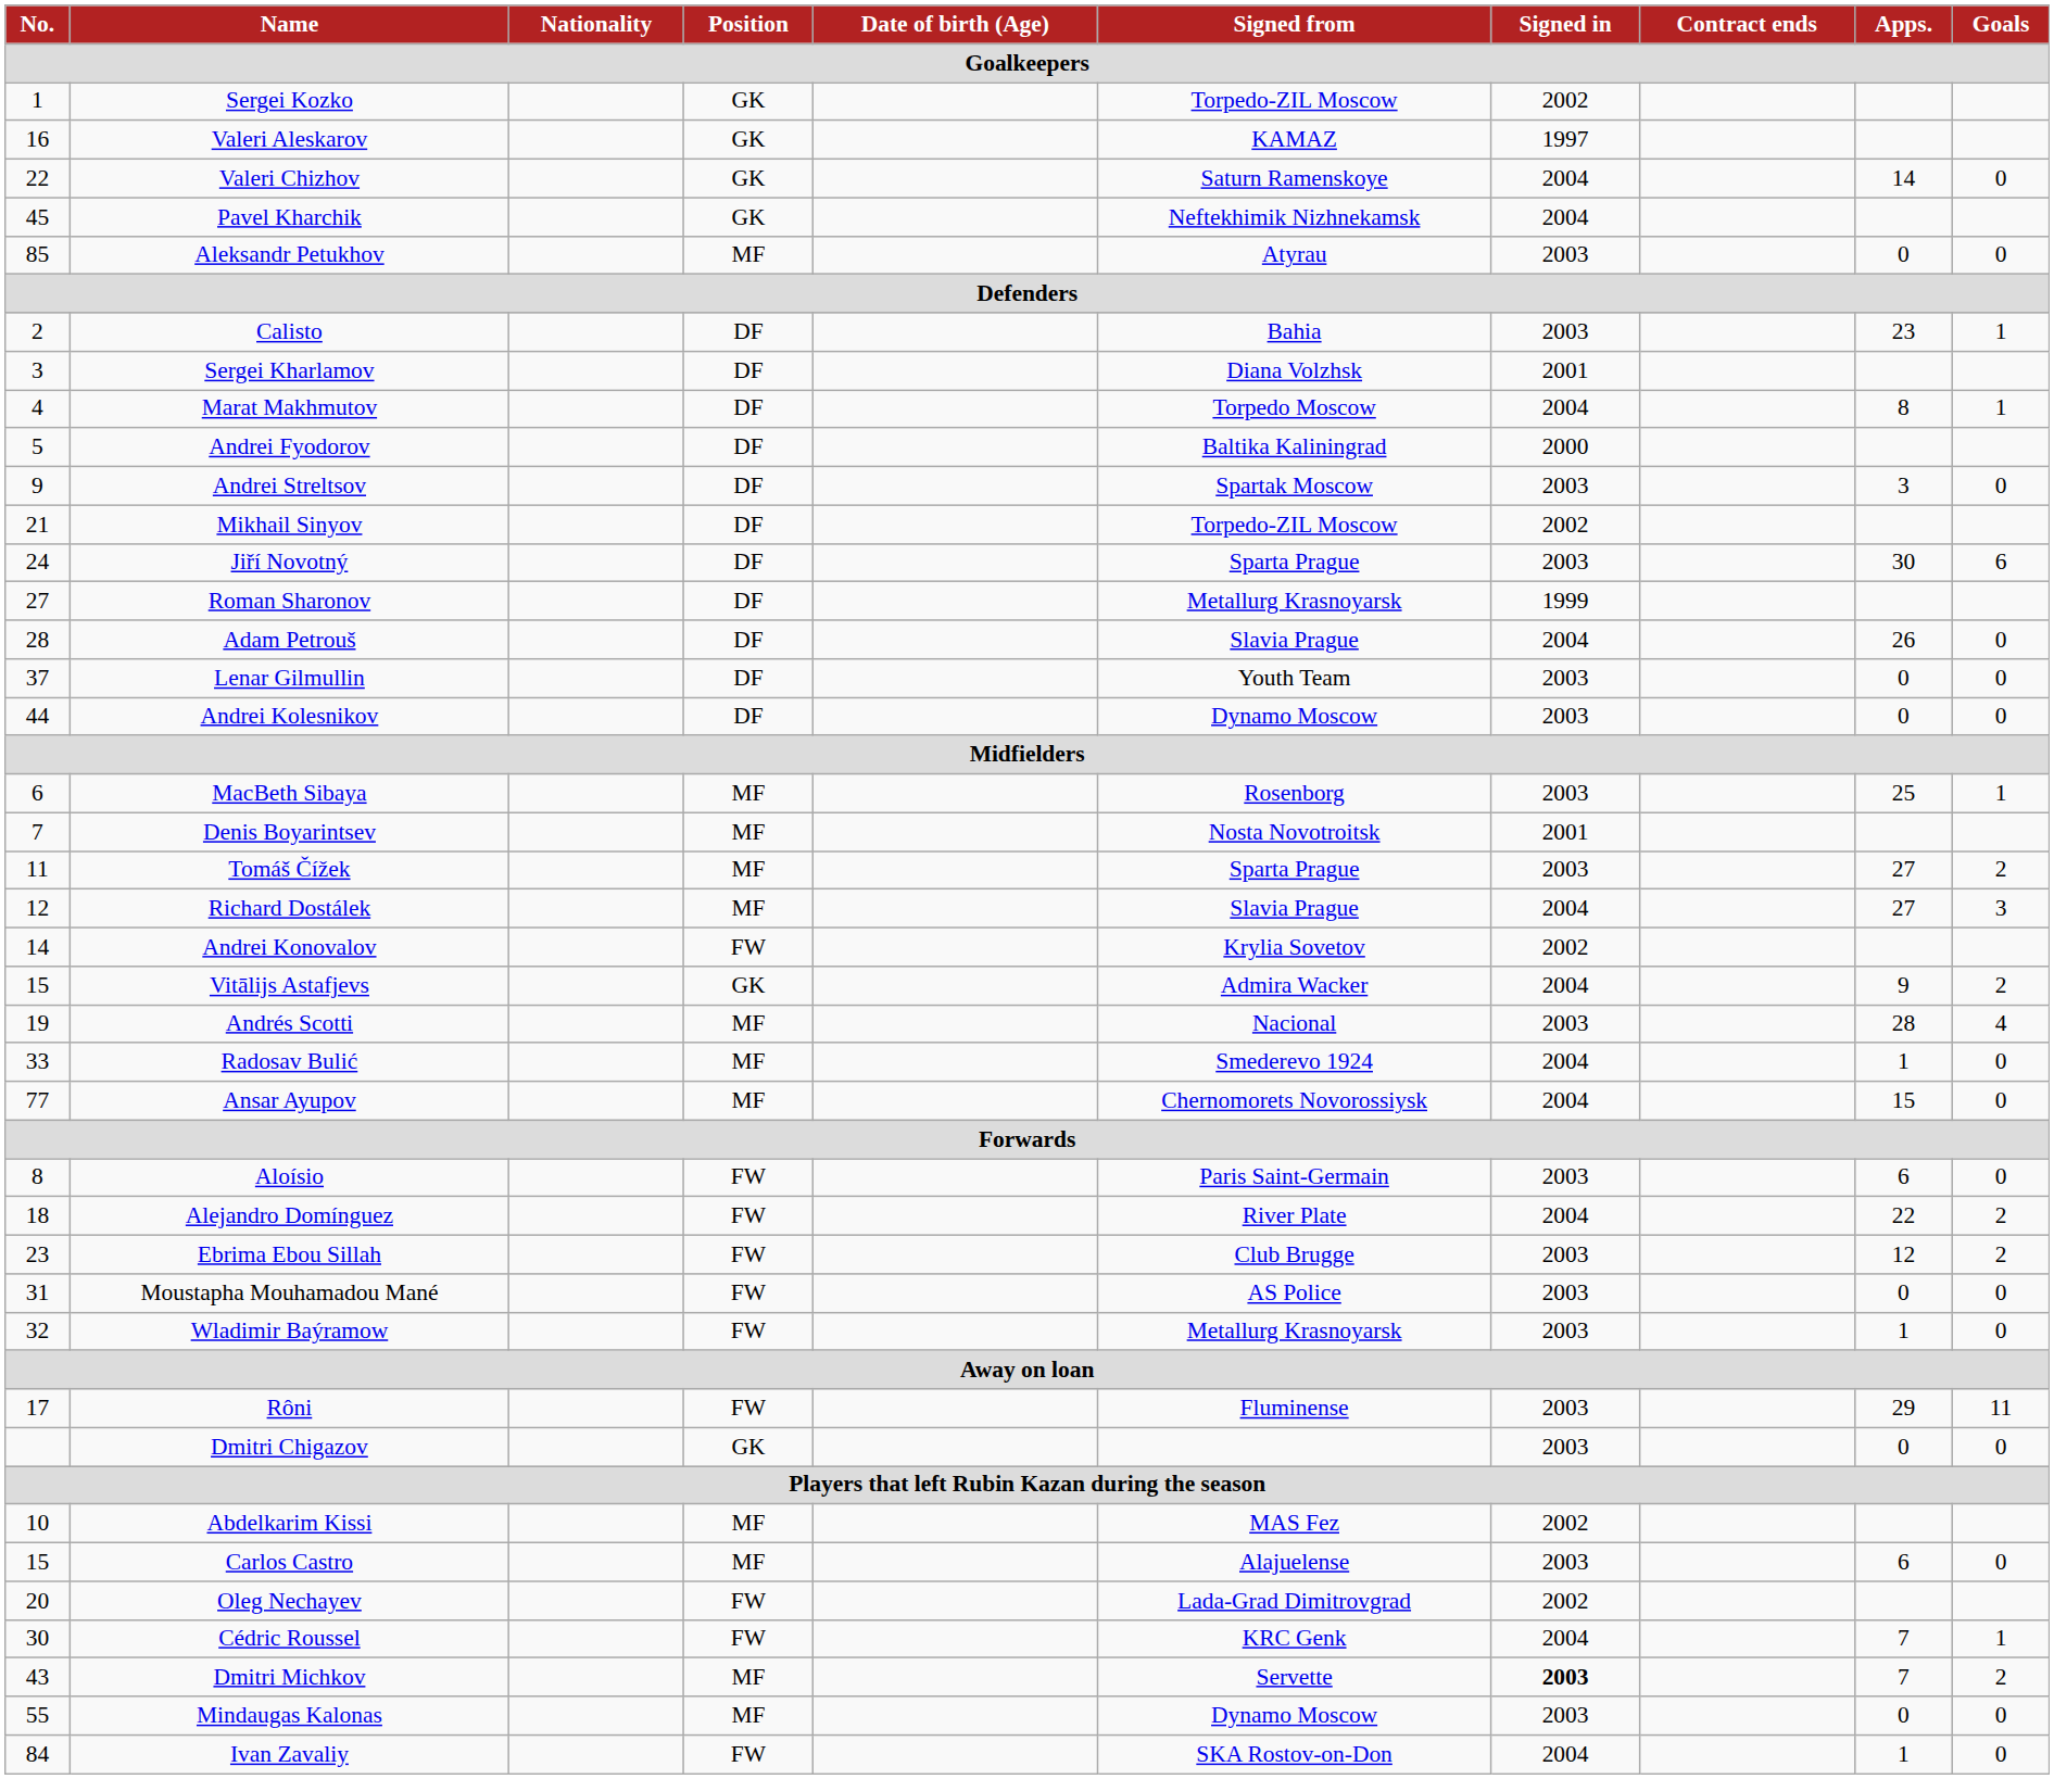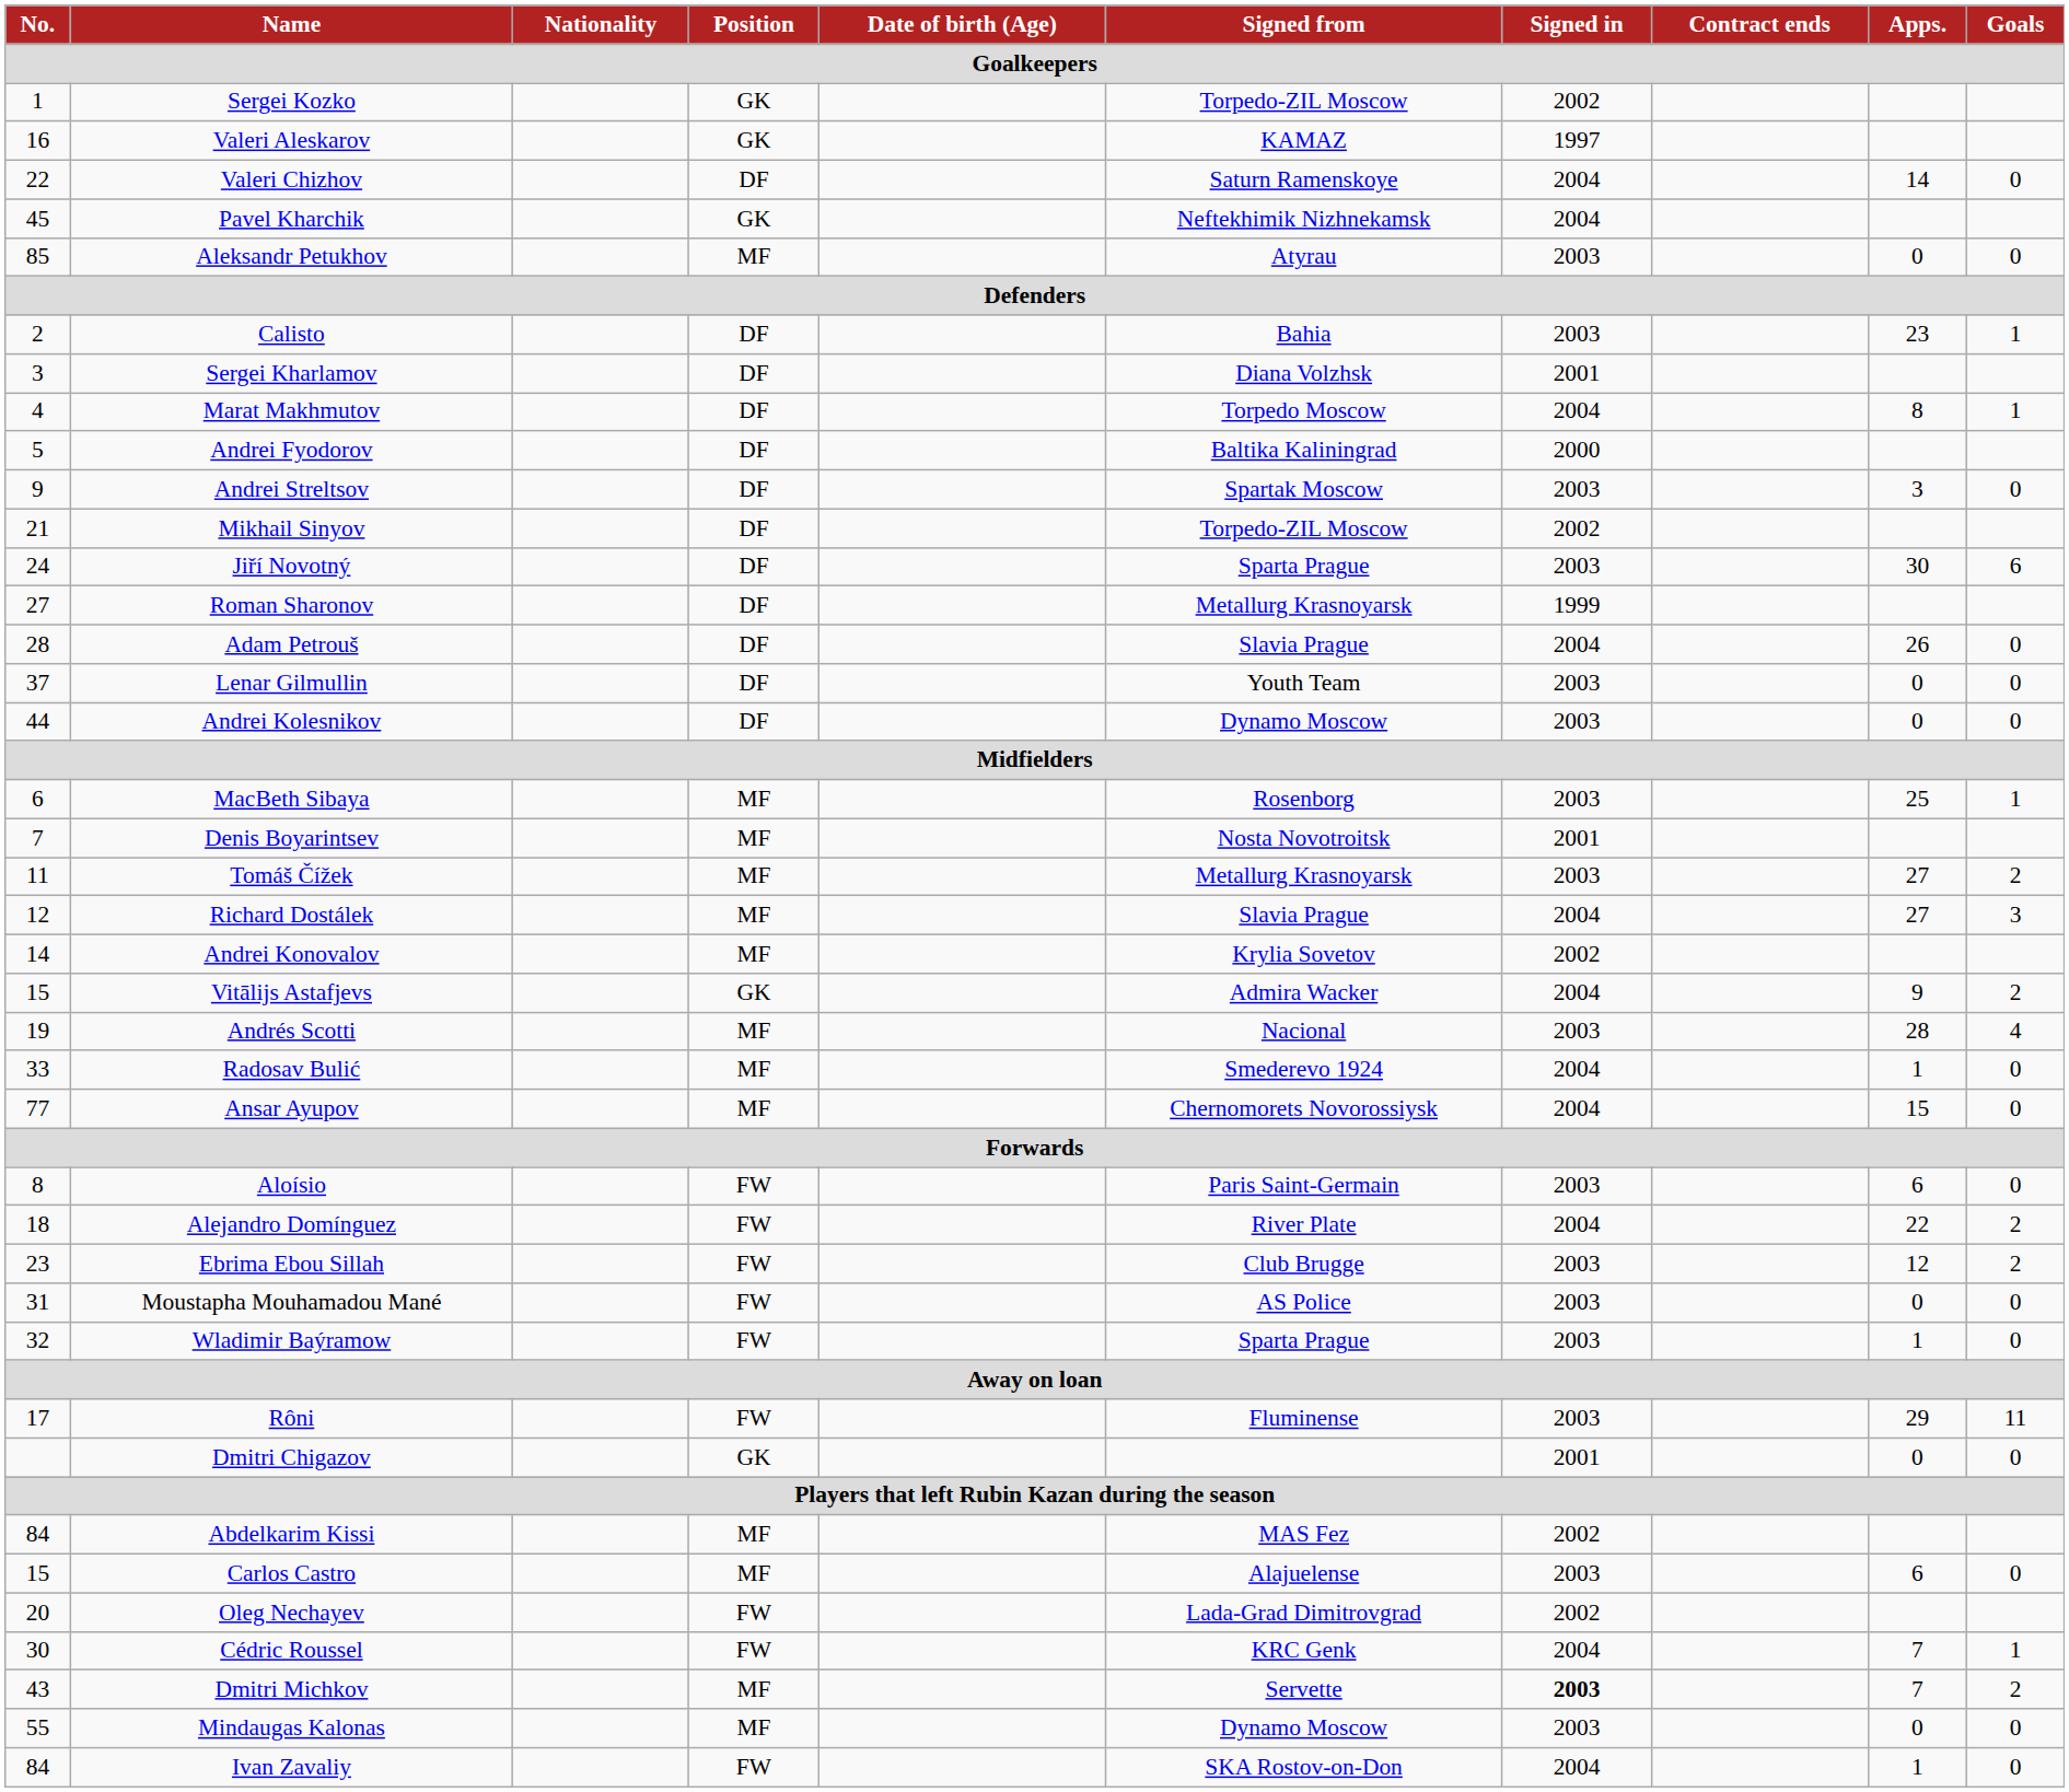 <table class="wikitable"  style="text-align:center; font-size:90%; width:100%;">
 <tr>
 <th style="background:#B22222; color:white; text-align:center;">No.</th>
 <th style="background:#B22222; color:white; text-align:center;">Name</th>
 <th style="background:#B22222; color:white; text-align:center;">Nationality</th>
 <th style="background:#B22222; color:white; text-align:center;">Position</th>
 <th style="background:#B22222; color:white; text-align:center;">Date of birth (Age)</th>
 <th style="background:#B22222; color:white; text-align:center;">Signed from</th>
 <th style="background:#B22222; color:white; text-align:center;">Signed in</th>
 <th style="background:#B22222; color:white; text-align:center;">Contract ends</th>
 <th style="background:#B22222; color:white; text-align:center;">Apps.</th>
 <th style="background:#B22222; color:white; text-align:center;">Goals</th>
 </tr>
 <tr>
 <th colspan="11"  style="background:#dcdcdc; text-align:center;">Goalkeepers</th>
 </tr>
 <tr>
 <td>1</td>
 <td><a href='#'>Sergei Kozko</a></td>
 <td></td>
 <td>GK</td>
 <td></td>
 <td><a href='#'>Torpedo-ZIL Moscow</a></td>
 <td>2002</td>
 <td></td>
 <td></td>
 <td></td>
 </tr>
 <tr>
 <td>16</td>
 <td><a href='#'>Valeri Aleskarov</a></td>
 <td></td>
 <td>GK</td>
 <td></td>
 <td><a href='#'>KAMAZ</a></td>
 <td>1997</td>
 <td></td>
 <td></td>
 <td></td>
 </tr>
 <tr>
 <td>22</td>
 <td><a href='#'>Valeri Chizhov</a></td>
 <td></td>
-<td>GK</td>
+<td>DF</td>
 <td></td>
 <td><a href='#'>Saturn Ramenskoye</a></td>
 <td>2004</td>
 <td></td>
 <td>14</td>
 <td>0</td>
 </tr>
 <tr>
 <td>45</td>
 <td><a href='#'>Pavel Kharchik</a></td>
 <td></td>
 <td>GK</td>
 <td></td>
 <td><a href='#'>Neftekhimik Nizhnekamsk</a></td>
 <td>2004</td>
 <td></td>
 <td></td>
 <td></td>
 </tr>
 <tr>
 <td>85</td>
 <td><a href='#'>Aleksandr Petukhov</a></td>
 <td></td>
 <td>MF</td>
 <td></td>
 <td><a href='#'>Atyrau</a></td>
 <td>2003</td>
 <td></td>
 <td>0</td>
 <td>0</td>
 </tr>
 <tr>
 <th colspan="11"  style="background:#dcdcdc; text-align:center;">Defenders</th>
 </tr>
 <tr>
 <td>2</td>
 <td><a href='#'>Calisto</a></td>
 <td></td>
 <td>DF</td>
 <td></td>
 <td><a href='#'>Bahia</a></td>
 <td>2003</td>
 <td></td>
 <td>23</td>
 <td>1</td>
 </tr>
 <tr>
 <td>3</td>
 <td><a href='#'>Sergei Kharlamov</a></td>
 <td></td>
 <td>DF</td>
 <td></td>
 <td><a href='#'>Diana Volzhsk</a></td>
 <td>2001</td>
 <td></td>
 <td></td>
 <td></td>
 </tr>
 <tr>
 <td>4</td>
 <td><a href='#'>Marat Makhmutov</a></td>
 <td></td>
 <td>DF</td>
 <td></td>
 <td><a href='#'>Torpedo Moscow</a></td>
 <td>2004</td>
 <td></td>
 <td>8</td>
 <td>1</td>
 </tr>
 <tr>
 <td>5</td>
 <td><a href='#'>Andrei Fyodorov</a></td>
 <td></td>
 <td>DF</td>
 <td></td>
 <td><a href='#'>Baltika Kaliningrad</a></td>
 <td>2000</td>
 <td></td>
 <td></td>
 <td></td>
 </tr>
 <tr>
 <td>9</td>
 <td><a href='#'>Andrei Streltsov</a></td>
 <td></td>
 <td>DF</td>
 <td></td>
 <td><a href='#'>Spartak Moscow</a></td>
 <td>2003</td>
 <td></td>
 <td>3</td>
 <td>0</td>
 </tr>
 <tr>
 <td>21</td>
 <td><a href='#'>Mikhail Sinyov</a></td>
 <td></td>
 <td>DF</td>
 <td></td>
 <td><a href='#'>Torpedo-ZIL Moscow</a></td>
 <td>2002</td>
 <td></td>
 <td></td>
 <td></td>
 </tr>
 <tr>
 <td>24</td>
 <td><a href='#'>Jiří Novotný</a></td>
 <td></td>
 <td>DF</td>
 <td></td>
 <td><a href='#'>Sparta Prague</a></td>
 <td>2003</td>
 <td></td>
 <td>30</td>
 <td>6</td>
 </tr>
 <tr>
 <td>27</td>
 <td><a href='#'>Roman Sharonov</a></td>
 <td></td>
 <td>DF</td>
 <td></td>
 <td><a href='#'>Metallurg Krasnoyarsk</a></td>
 <td>1999</td>
 <td></td>
 <td></td>
 <td></td>
 </tr>
 <tr>
 <td>28</td>
 <td><a href='#'>Adam Petrouš</a></td>
 <td></td>
 <td>DF</td>
 <td></td>
 <td><a href='#'>Slavia Prague</a></td>
 <td>2004</td>
 <td></td>
 <td>26</td>
 <td>0</td>
 </tr>
 <tr>
 <td>37</td>
 <td><a href='#'>Lenar Gilmullin</a></td>
 <td></td>
 <td>DF</td>
 <td></td>
 <td>Youth Team</td>
 <td>2003</td>
 <td></td>
 <td>0</td>
 <td>0</td>
 </tr>
 <tr>
 <td>44</td>
 <td><a href='#'>Andrei Kolesnikov</a></td>
 <td></td>
 <td>DF</td>
 <td></td>
 <td><a href='#'>Dynamo Moscow</a></td>
 <td>2003</td>
 <td></td>
 <td>0</td>
 <td>0</td>
 </tr>
 <tr>
 <th colspan="11"  style="background:#dcdcdc; text-align:center;">Midfielders</th>
 </tr>
 <tr>
 <td>6</td>
 <td><a href='#'>MacBeth Sibaya</a></td>
 <td></td>
 <td>MF</td>
 <td></td>
 <td><a href='#'>Rosenborg</a></td>
 <td>2003</td>
 <td></td>
 <td>25</td>
 <td>1</td>
 </tr>
 <tr>
 <td>7</td>
 <td><a href='#'>Denis Boyarintsev</a></td>
 <td></td>
 <td>MF</td>
 <td></td>
 <td><a href='#'>Nosta Novotroitsk</a></td>
 <td>2001</td>
 <td></td>
 <td></td>
 <td></td>
 </tr>
 <tr>
 <td>11</td>
 <td><a href='#'>Tomáš Čížek</a></td>
 <td></td>
 <td>MF</td>
 <td></td>
-<td><a href='#'>Sparta Prague</a></td>
+<td><a href='#'>Metallurg Krasnoyarsk</a></td>
 <td>2003</td>
 <td></td>
 <td>27</td>
 <td>2</td>
 </tr>
 <tr>
 <td>12</td>
 <td><a href='#'>Richard Dostálek</a></td>
 <td></td>
 <td>MF</td>
 <td></td>
 <td><a href='#'>Slavia Prague</a></td>
 <td>2004</td>
 <td></td>
 <td>27</td>
 <td>3</td>
 </tr>
 <tr>
 <td>14</td>
 <td><a href='#'>Andrei Konovalov</a></td>
 <td></td>
-<td>FW</td>
+<td>MF</td>
 <td></td>
 <td><a href='#'>Krylia Sovetov</a></td>
 <td>2002</td>
 <td></td>
 <td></td>
 <td></td>
 </tr>
 <tr>
 <td>15</td>
 <td><a href='#'>Vitālijs Astafjevs</a></td>
 <td></td>
 <td>GK</td>
 <td></td>
 <td><a href='#'>Admira Wacker</a></td>
 <td>2004</td>
 <td></td>
 <td>9</td>
 <td>2</td>
 </tr>
 <tr>
 <td>19</td>
 <td><a href='#'>Andrés Scotti</a></td>
 <td></td>
 <td>MF</td>
 <td></td>
 <td><a href='#'>Nacional</a></td>
 <td>2003</td>
 <td></td>
 <td>28</td>
 <td>4</td>
 </tr>
 <tr>
 <td>33</td>
 <td><a href='#'>Radosav Bulić</a></td>
 <td></td>
 <td>MF</td>
 <td></td>
 <td><a href='#'>Smederevo 1924</a></td>
 <td>2004</td>
 <td></td>
 <td>1</td>
 <td>0</td>
 </tr>
 <tr>
 <td>77</td>
 <td><a href='#'>Ansar Ayupov</a></td>
 <td></td>
 <td>MF</td>
 <td></td>
 <td><a href='#'>Chernomorets Novorossiysk</a></td>
 <td>2004</td>
 <td></td>
 <td>15</td>
 <td>0</td>
 </tr>
 <tr>
 <th colspan="11"  style="background:#dcdcdc; text-align:center;">Forwards</th>
 </tr>
 <tr>
 <td>8</td>
 <td><a href='#'>Aloísio</a></td>
 <td></td>
 <td>FW</td>
 <td></td>
 <td><a href='#'>Paris Saint-Germain</a></td>
 <td>2003</td>
 <td></td>
 <td>6</td>
 <td>0</td>
 </tr>
 <tr>
 <td>18</td>
 <td><a href='#'>Alejandro Domínguez</a></td>
 <td></td>
 <td>FW</td>
 <td></td>
 <td><a href='#'>River Plate</a></td>
 <td>2004</td>
 <td></td>
 <td>22</td>
 <td>2</td>
 </tr>
 <tr>
 <td>23</td>
 <td><a href='#'>Ebrima Ebou Sillah</a></td>
 <td></td>
 <td>FW</td>
 <td></td>
 <td><a href='#'>Club Brugge</a></td>
 <td>2003</td>
 <td></td>
 <td>12</td>
 <td>2</td>
 </tr>
 <tr>
 <td>31</td>
 <td>Moustapha Mouhamadou Mané</td>
 <td></td>
 <td>FW</td>
 <td></td>
 <td><a href='#'>AS Police</a></td>
 <td>2003</td>
 <td></td>
 <td>0</td>
 <td>0</td>
 </tr>
 <tr>
 <td>32</td>
 <td><a href='#'>Wladimir Baýramow</a></td>
 <td></td>
 <td>FW</td>
 <td></td>
-<td><a href='#'>Metallurg Krasnoyarsk</a></td>
+<td><a href='#'>Sparta Prague</a></td>
 <td>2003</td>
 <td></td>
 <td>1</td>
 <td>0</td>
 </tr>
 <tr>
 <th colspan="11"  style="background:#dcdcdc; text-align:center;">Away on loan</th>
 </tr>
 <tr>
 <td>17</td>
 <td><a href='#'>Rôni</a></td>
 <td></td>
 <td>FW</td>
 <td></td>
 <td><a href='#'>Fluminense</a></td>
 <td>2003</td>
 <td></td>
 <td>29</td>
 <td>11</td>
 </tr>
 <tr>
 <td></td>
 <td><a href='#'>Dmitri Chigazov</a></td>
 <td></td>
 <td>GK</td>
 <td></td>
 <td></td>
-<td>2003</td>
+<td>2001</td>
 <td></td>
 <td>0</td>
 <td>0</td>
 </tr>
 <tr>
 <th colspan="11"  style="background:#dcdcdc; text-align:center;">Players that left Rubin Kazan during the season</th>
 </tr>
 <tr>
-<td>10</td>
+<td>84</td>
 <td><a href='#'>Abdelkarim Kissi</a></td>
 <td></td>
 <td>MF</td>
 <td></td>
 <td><a href='#'>MAS Fez</a></td>
 <td>2002</td>
 <td></td>
 <td></td>
 <td></td>
 </tr>
 <tr>
 <td>15</td>
 <td><a href='#'>Carlos Castro</a></td>
 <td></td>
 <td>MF</td>
 <td></td>
 <td><a href='#'>Alajuelense</a></td>
 <td>2003</td>
 <td></td>
 <td>6</td>
 <td>0</td>
 </tr>
 <tr>
 <td>20</td>
 <td><a href='#'>Oleg Nechayev</a></td>
 <td></td>
 <td>FW</td>
 <td></td>
 <td><a href='#'>Lada-Grad Dimitrovgrad</a></td>
 <td>2002</td>
 <td></td>
 <td></td>
 <td></td>
 </tr>
 <tr>
 <td>30</td>
 <td><a href='#'>Cédric Roussel</a></td>
 <td></td>
 <td>FW</td>
 <td></td>
 <td><a href='#'>KRC Genk</a></td>
 <td>2004</td>
 <td></td>
 <td>7</td>
 <td>1</td>
 </tr>
 <tr>
 <td>43</td>
 <td><a href='#'>Dmitri Michkov</a></td>
 <td></td>
 <td>MF</td>
 <td></td>
 <td><a href='#'>Servette</a></td>
 <td><strong>2003</strong></td>
 <td></td>
 <td>7</td>
 <td>2</td>
 </tr>
 <tr>
 <td>55</td>
 <td><a href='#'>Mindaugas Kalonas</a></td>
 <td></td>
 <td>MF</td>
 <td></td>
 <td><a href='#'>Dynamo Moscow</a></td>
 <td>2003</td>
 <td></td>
 <td>0</td>
 <td>0</td>
 </tr>
 <tr>
 <td>84</td>
 <td><a href='#'>Ivan Zavaliy</a></td>
 <td></td>
 <td>FW</td>
 <td></td>
 <td><a href='#'>SKA Rostov-on-Don</a></td>
 <td>2004</td>
 <td></td>
 <td>1</td>
 <td>0</td>
 </tr>
 </table>
